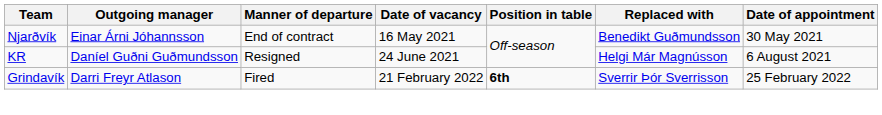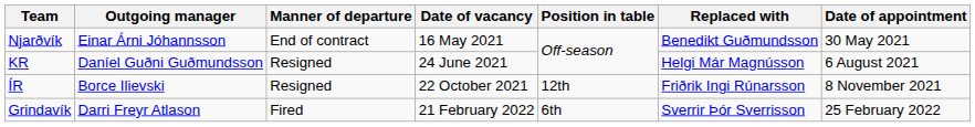 <table class="wikitable sortable">
 <tr>
 <th>Team</th>
 <th>Outgoing manager</th>
 <th>Manner of departure</th>
 <th>Date of vacancy</th>
 <th>Position in table</th>
 <th>Replaced with</th>
 <th>Date of appointment</th>
 </tr>
 <tr>
 <td><a href='#'>Njarðvík</a></td>
 <td> <a href='#'>Einar Árni Jóhannsson</a></td>
 <td>End of contract</td>
 <td>16 May 2021</td>
 <td rowspan=2><em>Off-season</em></td>
 <td> <a href='#'>Benedikt Guðmundsson</a></td>
 <td>30 May 2021</td>
 </tr>
 <tr>
 <td><a href='#'>KR</a></td>
 <td> <a href='#'>Daníel Guðni Guðmundsson</a></td>
 <td>Resigned</td>
 <td>24 June 2021</td>
 <td> <a href='#'>Helgi Már Magnússon</a></td>
 <td>6 August 2021</td>
 </tr>
 <tr>
+<td><a href='#'>ÍR</a></td>
+<td> <a href='#'>Borce Ilievski</a></td>
+<td>Resigned</td>
+<td>22 October 2021</td>
+<td>12th</td>
+<td> <a href='#'>Friðrik Ingi Rúnarsson</a></td>
+<td>8 November 2021</td>
+</tr>
+<tr>
 <td><a href='#'>Grindavík</a></td>
 <td> <a href='#'>Darri Freyr Atlason</a></td>
 <td>Fired</td>
 <td>21 February 2022</td>
-<td><strong>6th</strong></td>
+<td>6th</td>
 <td> <a href='#'>Sverrir Þór Sverrisson</a></td>
 <td>25 February 2022</td>
 </tr>
 </table>
